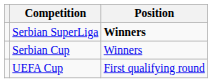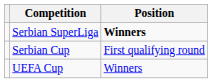 <table class="wikitable">
 <tr>
 <th></th>
 <th>Competition</th>
 <th>Position</th>
 </tr>
 <tr>
 <td></td>
 <td><a href='#'>Serbian SuperLiga</a></td>
 <td><strong>Winners</strong></td>
 </tr>
 <tr>
 <td></td>
 <td><a href='#'>Serbian Cup</a></td>
-<td><a href='#'>Winners</a></td>
+<td><a href='#'>First qualifying round</a></td>
 </tr>
 <tr>
 <td></td>
 <td><a href='#'>UEFA Cup</a></td>
-<td><a href='#'>First qualifying round</a></td>
+<td><a href='#'>Winners</a></td>
 </tr>
 </table>
